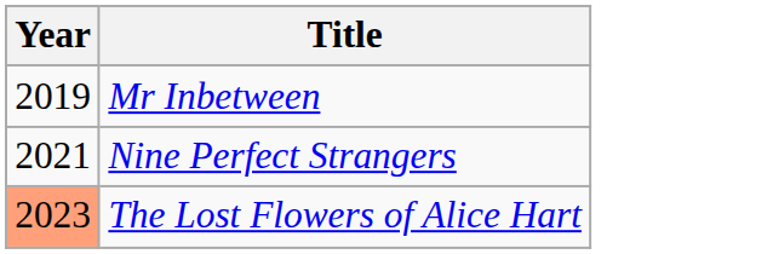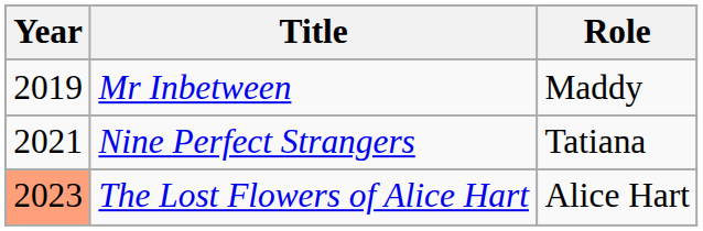 <table class="wikitable sortable">
 <tr>
 <th>Year</th>
 <th>Title</th>
+<th>Role</th>
 </tr>
 <tr>
 <td>2019</td>
 <td><em><a href='#'>Mr Inbetween</a></em></td>
+<td>Maddy</td>
 </tr>
 <tr>
 <td>2021</td>
 <td><em><a href='#'>Nine Perfect Strangers</a></em></td>
+<td>Tatiana</td>
 </tr>
 <tr>
 <td style="background: lightsalmon;">2023</td>
 <td><em><a href='#'>The Lost Flowers of Alice Hart</a></em></td>
+<td>Alice Hart</td>
 </tr>
 </table>
